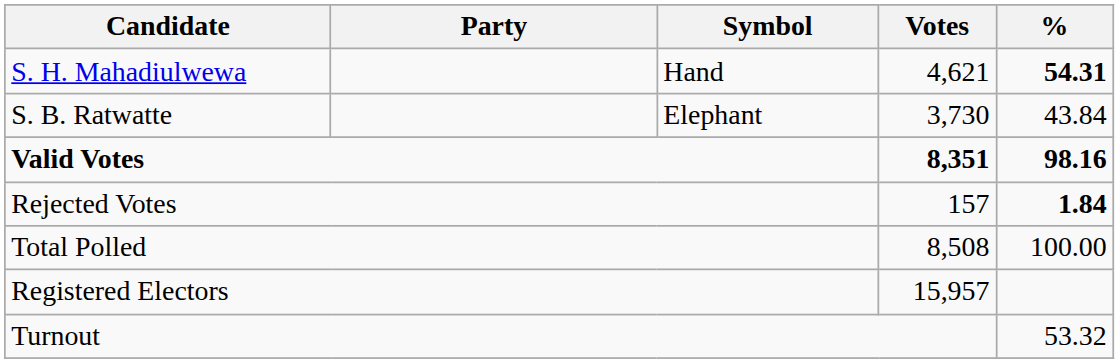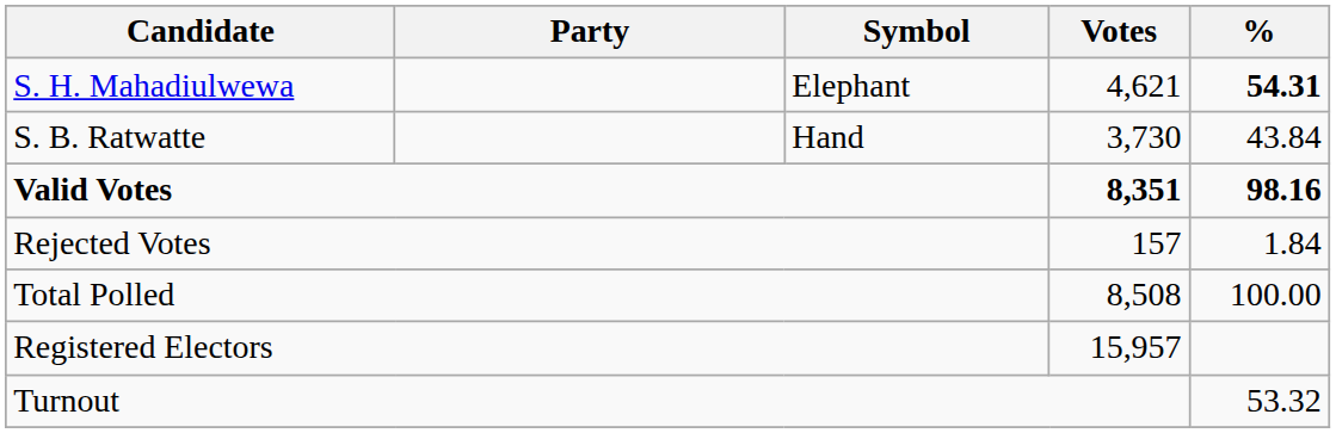 <table class="wikitable" border="1" style="text-align:right;">
 <tr>
 <th align=left width="180">Candidate</th>
 <th align=left width="180">Party</th>
 <th align=left width="120">Symbol</th>
 <th align=left width="60">Votes</th>
 <th align=left width="60">%</th>
 </tr>
 <tr>
 <td align=left><a href='#'>S. H. Mahadiulwewa</a></td>
 <td align=left></td>
-<td align=left>Hand</td>
+<td align=left>Elephant</td>
 <td>4,621</td>
 <td><strong>54.31</strong></td>
 </tr>
 <tr>
 <td align=left>S. B. Ratwatte</td>
 <td align=left></td>
-<td align=left>Elephant</td>
+<td align=left>Hand</td>
 <td>3,730</td>
 <td>43.84</td>
 </tr>
 <tr>
 <td align=left colspan=3><strong>Valid Votes</strong></td>
 <td><strong>8,351</strong></td>
 <td><strong>98.16</strong></td>
 </tr>
 <tr>
 <td align=left colspan=3>Rejected Votes</td>
 <td>157</td>
-<td><strong>1.84</strong></td>
+<td>1.84</td>
 </tr>
 <tr>
 <td align=left colspan=3>Total Polled</td>
 <td>8,508</td>
 <td>100.00</td>
 </tr>
 <tr>
 <td align=left colspan=3>Registered Electors</td>
 <td>15,957</td>
 <td></td>
 </tr>
 <tr>
 <td align=left colspan=4>Turnout</td>
 <td>53.32</td>
 </tr>
 </table>
